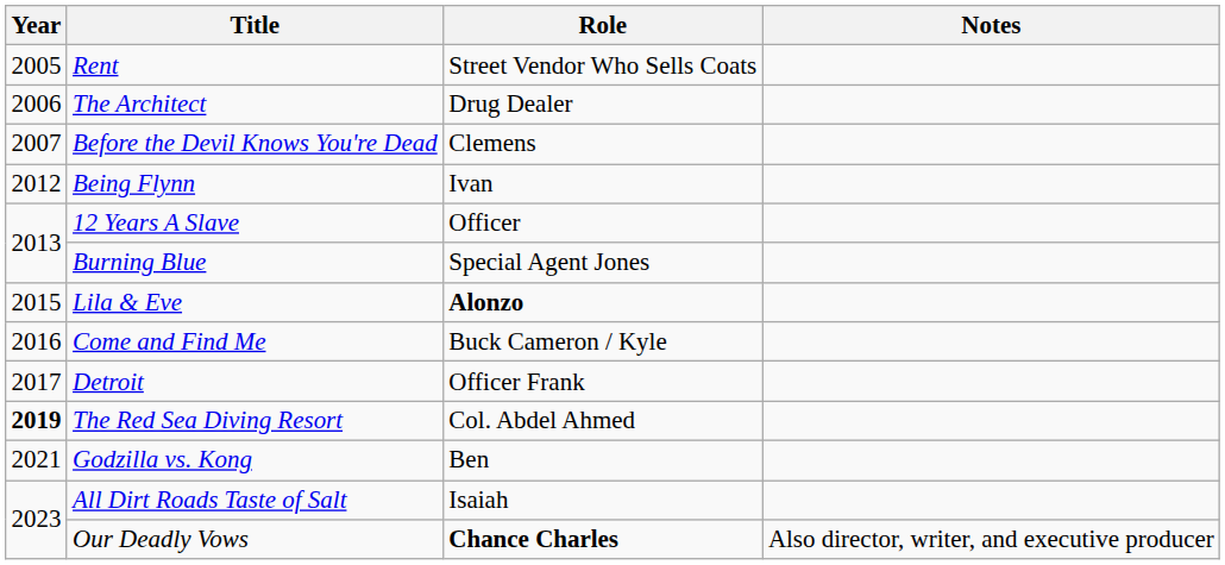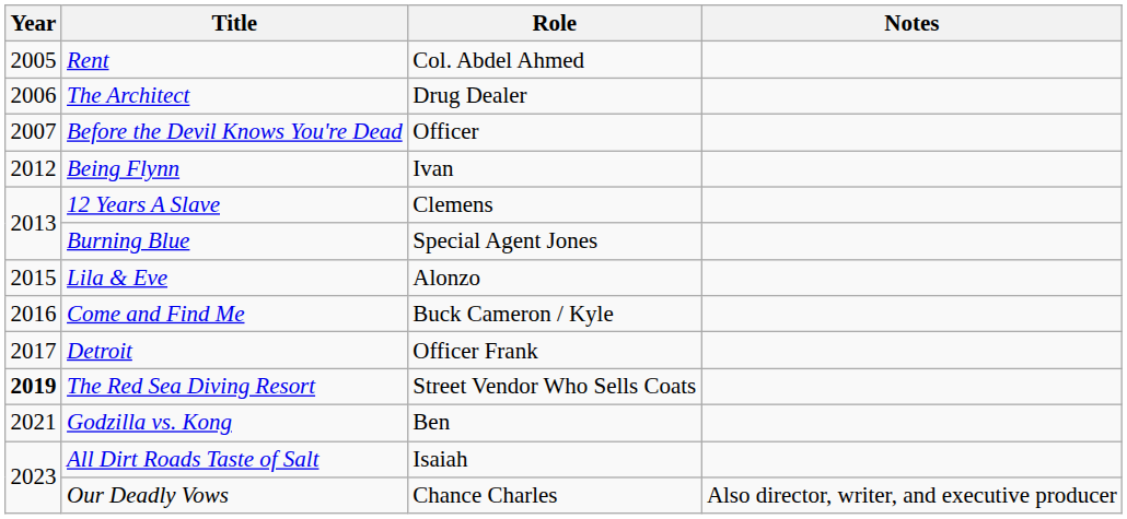 <table class="wikitable sortable">
 <tr>
 <th>Year</th>
 <th>Title</th>
 <th>Role</th>
 <th class="unsortable">Notes</th>
 </tr>
 <tr>
 <td>2005</td>
 <td><em><a href='#'>Rent</a></em></td>
-<td>Street Vendor Who Sells Coats</td>
+<td>Col. Abdel Ahmed</td>
 <td></td>
 </tr>
 <tr>
 <td>2006</td>
 <td><em><a href='#'>The Architect</a></em></td>
 <td>Drug Dealer</td>
 <td></td>
 </tr>
 <tr>
 <td>2007</td>
 <td><em><a href='#'>Before the Devil Knows You're Dead</a></em></td>
-<td>Clemens</td>
+<td>Officer</td>
 <td></td>
 </tr>
 <tr>
 <td>2012</td>
 <td><em><a href='#'>Being Flynn</a></em></td>
 <td>Ivan</td>
 <td></td>
 </tr>
 <tr>
 <td rowspan="2">2013</td>
 <td><em><a href='#'>12 Years A Slave</a></em></td>
-<td>Officer</td>
+<td>Clemens</td>
 <td></td>
 </tr>
 <tr>
 <td><em><a href='#'>Burning Blue</a></em></td>
 <td>Special Agent Jones</td>
 <td></td>
 </tr>
 <tr>
 <td>2015</td>
 <td><em><a href='#'>Lila & Eve</a></em></td>
-<td><strong>Alonzo</strong></td>
+<td>Alonzo</td>
 <td></td>
 </tr>
 <tr>
 <td>2016</td>
 <td><em><a href='#'>Come and Find Me</a></em></td>
 <td>Buck Cameron / Kyle</td>
 <td></td>
 </tr>
 <tr>
 <td>2017</td>
 <td><em><a href='#'>Detroit</a></em></td>
 <td>Officer Frank</td>
 <td></td>
 </tr>
 <tr>
 <td><strong>2019</strong></td>
 <td><em><a href='#'>The Red Sea Diving Resort</a></em></td>
-<td>Col. Abdel Ahmed</td>
+<td>Street Vendor Who Sells Coats</td>
 <td></td>
 </tr>
 <tr>
 <td>2021</td>
 <td><em><a href='#'>Godzilla vs. Kong</a></em></td>
 <td>Ben</td>
 <td></td>
 </tr>
 <tr>
 <td rowspan="2">2023</td>
 <td><em><a href='#'>All Dirt Roads Taste of Salt</a></em></td>
 <td>Isaiah</td>
 <td></td>
 </tr>
 <tr>
 <td><em>Our Deadly Vows</em></td>
-<td><strong>Chance Charles</strong></td>
+<td>Chance Charles</td>
 <td>Also director, writer, and executive producer</td>
 </tr>
 </table>
